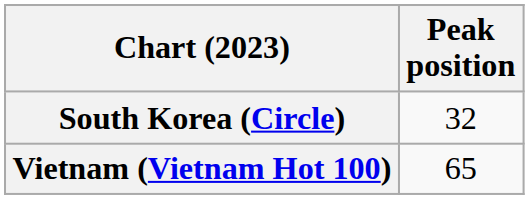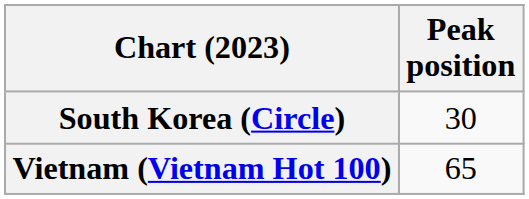 <table class="wikitable sortable plainrowheaders" style="text-align:center">
 <tr>
 <th scope="col">Chart (2023)</th>
 <th scope="col">Peak<br>position</th>
 </tr>
 <tr>
 <th scope="row">South Korea (<a href='#'>Circle</a>)</th>
-<td>32</td>
+<td>30</td>
 </tr>
 <tr>
 <th scope="row">Vietnam (<a href='#'>Vietnam Hot 100</a>)</th>
 <td>65</td>
 </tr>
 </table>
